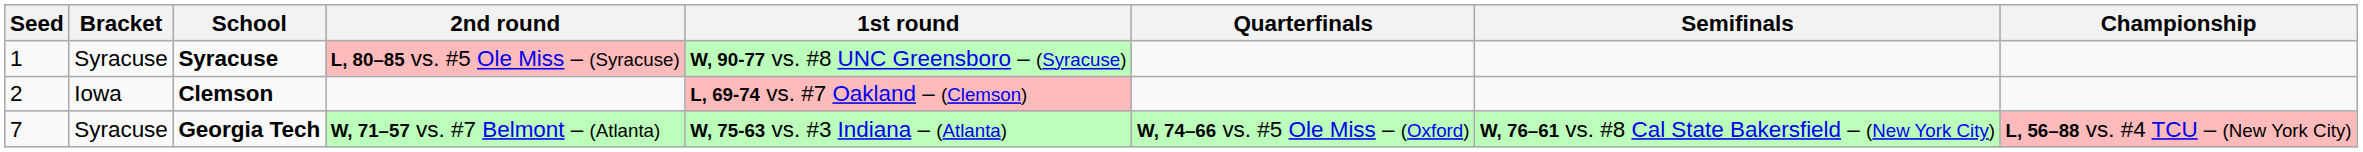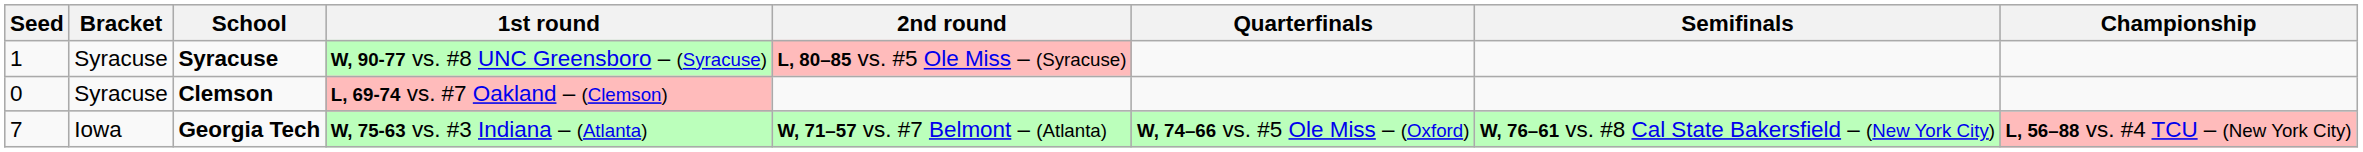 <table class="sortable wikitable" style="white-space:nowrap; font-size:90%;">
 <tr>
 <th>Seed</th>
 <th>Bracket</th>
 <th>School</th>
+<th>1st round</th>
 <th>2nd round</th>
-<th>1st round</th>
 <th>Quarterfinals</th>
 <th>Semifinals</th>
 <th>Championship</th>
 </tr>
 <tr>
 <td>1</td>
 <td>Syracuse</td>
 <td><strong>Syracuse</strong></td>
+<td style="background:#bfb;"><small><strong>W, 90-77</strong></small> vs. #8 <a href='#'>UNC Greensboro</a> – <small>(<a href='#'>Syracuse</a>)</small></td>
 <td style="background:#fbb;"><small><strong>L, 80–85</strong></small> vs. #5 <a href='#'>Ole Miss</a> – <small>(Syracuse)</small></td>
-<td style="background:#bfb;"><small><strong>W, 90-77</strong></small> vs. #8 <a href='#'>UNC Greensboro</a> – <small>(<a href='#'>Syracuse</a>)</small></td>
 <td></td>
 <td></td>
 <td></td>
 </tr>
 <tr>
-<td>2</td>
-<td>Iowa</td>
+<td>0</td>
+<td>Syracuse</td>
 <td><strong>Clemson</strong></td>
+<td style="background:#fbb;"><small><strong>L, 69-74</strong></small> vs. #7 <a href='#'>Oakland</a> – <small>(<a href='#'>Clemson</a>)</small></td>
 <td></td>
-<td style="background:#fbb;"><small><strong>L, 69-74</strong></small> vs. #7 <a href='#'>Oakland</a> – <small>(<a href='#'>Clemson</a>)</small></td>
 <td></td>
 <td></td>
 <td></td>
 </tr>
 <tr>
 <td>7</td>
-<td>Syracuse</td>
+<td>Iowa</td>
 <td><strong>Georgia Tech</strong></td>
+<td style="background:#bfb;"><small><strong>W, 75-63</strong></small> vs. #3 <a href='#'>Indiana</a> – <small>(<a href='#'>Atlanta</a>)</small></td>
 <td style="background:#bfb;"><small><strong>W, 71–57</strong></small> vs. #7 <a href='#'>Belmont</a> – <small>(Atlanta)</small></td>
-<td style="background:#bfb;"><small><strong>W, 75-63</strong></small> vs. #3 <a href='#'>Indiana</a> – <small>(<a href='#'>Atlanta</a>)</small></td>
 <td style="background:#bfb;"><small><strong>W, 74–66</strong></small> vs. #5 <a href='#'>Ole Miss</a> – <small>(<a href='#'>Oxford</a>)</small></td>
 <td style="background:#bfb;"><small><strong>W, 76–61</strong></small> vs. #8 <a href='#'>Cal State Bakersfield</a> – <small>(<a href='#'>New York City</a>)</small></td>
 <td style="background:#fbb;"><small><strong>L, 56–88</strong></small> vs. #4 <a href='#'>TCU</a> – <small>(New York City)</small></td>
 </tr>
 </table>
